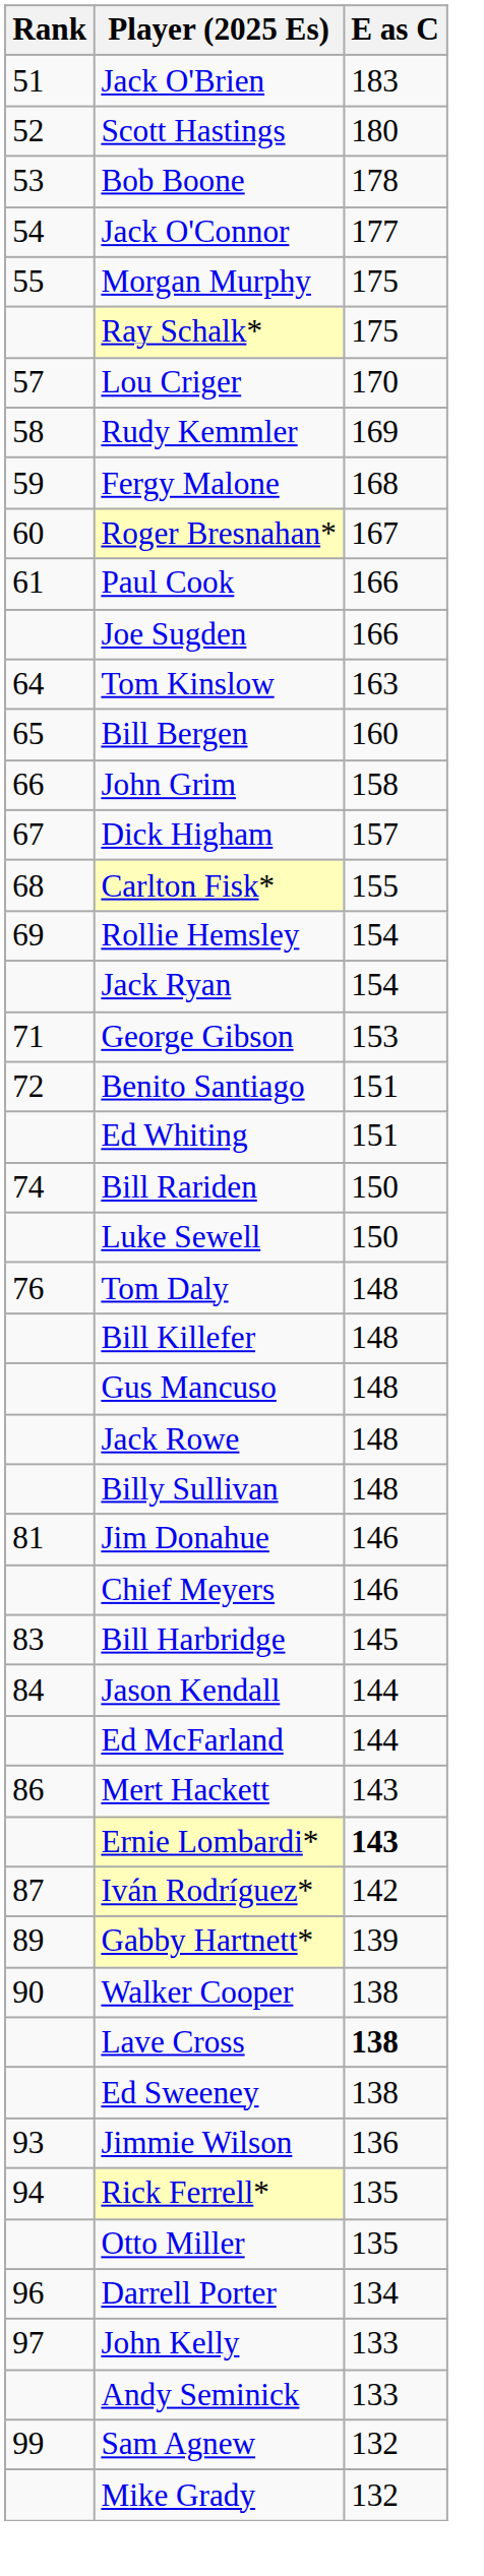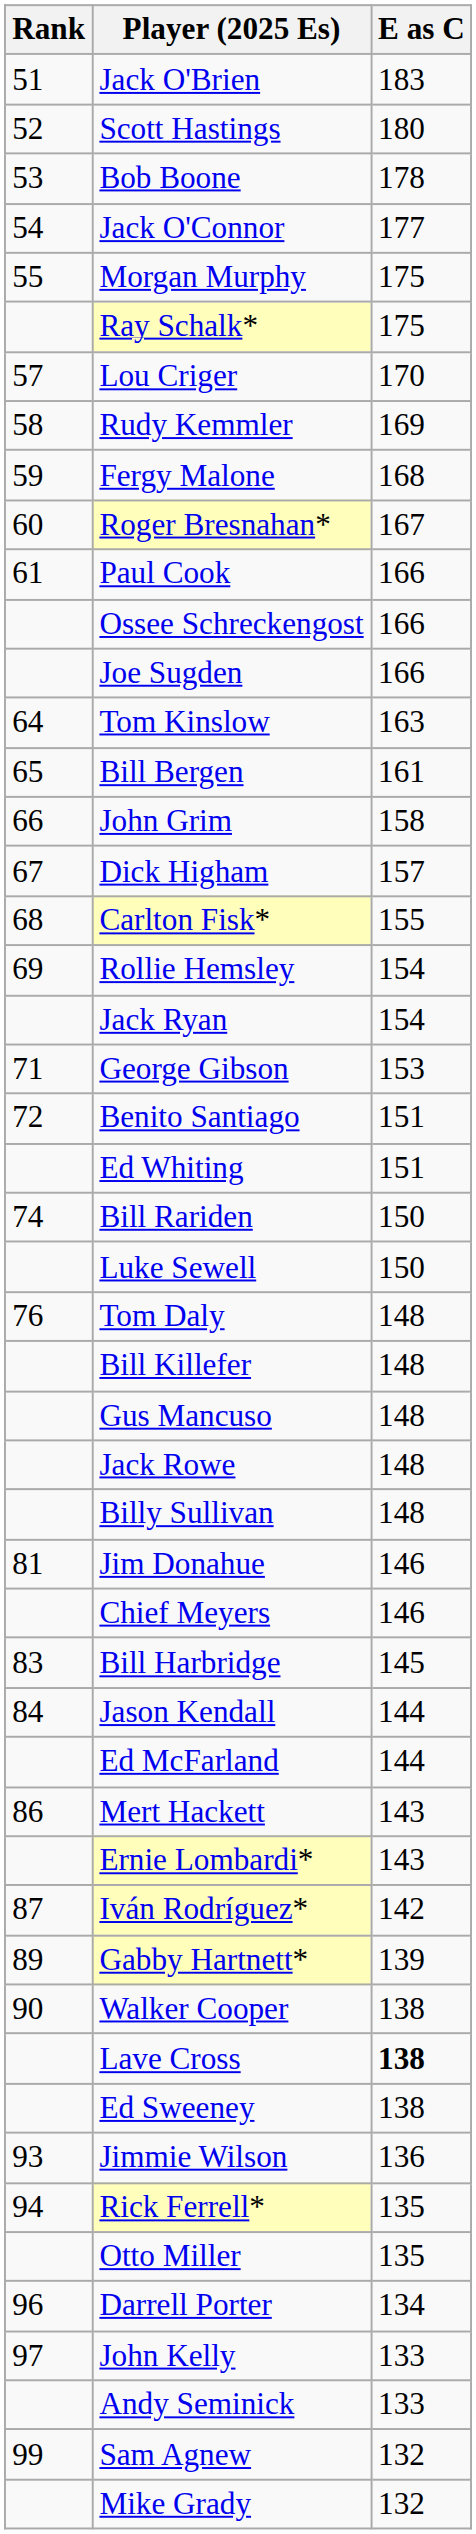 <table class="wikitable" style="float:left;">
 <tr style="white-space: nowrap;">
 <th>Rank</th>
 <th>Player (2025 Es)</th>
 <th>E as C</th>
 </tr>
 <tr>
 <td>51</td>
 <td><a href='#'>Jack O'Brien</a></td>
 <td>183</td>
 </tr>
 <tr>
 <td>52</td>
 <td><a href='#'>Scott Hastings</a></td>
 <td>180</td>
 </tr>
 <tr>
 <td>53</td>
 <td><a href='#'>Bob Boone</a></td>
 <td>178</td>
 </tr>
 <tr>
 <td>54</td>
 <td><a href='#'>Jack O'Connor</a></td>
 <td>177</td>
 </tr>
 <tr>
 <td>55</td>
 <td><a href='#'>Morgan Murphy</a></td>
 <td>175</td>
 </tr>
 <tr>
 <td></td>
 <td style="background:#ffffbb;"><a href='#'>Ray Schalk</a>*</td>
 <td>175</td>
 </tr>
 <tr>
 <td>57</td>
 <td><a href='#'>Lou Criger</a></td>
 <td>170</td>
 </tr>
 <tr>
 <td>58</td>
 <td><a href='#'>Rudy Kemmler</a></td>
 <td>169</td>
 </tr>
 <tr>
 <td>59</td>
 <td><a href='#'>Fergy Malone</a></td>
 <td>168</td>
 </tr>
 <tr>
 <td>60</td>
 <td style="background:#ffffbb;"><a href='#'>Roger Bresnahan</a>*</td>
 <td>167</td>
 </tr>
 <tr>
 <td>61</td>
 <td><a href='#'>Paul Cook</a></td>
 <td>166</td>
 </tr>
 <tr>
 <td></td>
+<td><a href='#'>Ossee Schreckengost</a></td>
+<td>166</td>
+</tr>
+<tr>
+<td></td>
 <td><a href='#'>Joe Sugden</a></td>
 <td>166</td>
 </tr>
 <tr>
 <td>64</td>
 <td><a href='#'>Tom Kinslow</a></td>
 <td>163</td>
 </tr>
 <tr>
 <td>65</td>
 <td><a href='#'>Bill Bergen</a></td>
-<td>160</td>
+<td>161</td>
 </tr>
 <tr>
 <td>66</td>
 <td><a href='#'>John Grim</a></td>
 <td>158</td>
 </tr>
 <tr>
 <td>67</td>
 <td><a href='#'>Dick Higham</a></td>
 <td>157</td>
 </tr>
 <tr>
 <td>68</td>
 <td style="background:#ffffbb;"><a href='#'>Carlton Fisk</a>*</td>
 <td>155</td>
 </tr>
 <tr>
 <td>69</td>
 <td><a href='#'>Rollie Hemsley</a></td>
 <td>154</td>
 </tr>
 <tr>
 <td></td>
 <td><a href='#'>Jack Ryan</a></td>
 <td>154</td>
 </tr>
 <tr>
 <td>71</td>
 <td><a href='#'>George Gibson</a></td>
 <td>153</td>
 </tr>
 <tr>
 <td>72</td>
 <td><a href='#'>Benito Santiago</a></td>
 <td>151</td>
 </tr>
 <tr>
 <td></td>
 <td><a href='#'>Ed Whiting</a></td>
 <td>151</td>
 </tr>
 <tr>
 <td>74</td>
 <td><a href='#'>Bill Rariden</a></td>
 <td>150</td>
 </tr>
 <tr>
 <td></td>
 <td><a href='#'>Luke Sewell</a></td>
 <td>150</td>
 </tr>
 <tr>
 <td>76</td>
 <td><a href='#'>Tom Daly</a></td>
 <td>148</td>
 </tr>
 <tr>
 <td></td>
 <td><a href='#'>Bill Killefer</a></td>
 <td>148</td>
 </tr>
 <tr>
 <td></td>
 <td><a href='#'>Gus Mancuso</a></td>
 <td>148</td>
 </tr>
 <tr>
 <td></td>
 <td><a href='#'>Jack Rowe</a></td>
 <td>148</td>
 </tr>
 <tr>
 <td></td>
 <td><a href='#'>Billy Sullivan</a></td>
 <td>148</td>
 </tr>
 <tr>
 <td>81</td>
 <td><a href='#'>Jim Donahue</a></td>
 <td>146</td>
 </tr>
 <tr>
 <td></td>
 <td><a href='#'>Chief Meyers</a></td>
 <td>146</td>
 </tr>
 <tr>
 <td>83</td>
 <td><a href='#'>Bill Harbridge</a></td>
 <td>145</td>
 </tr>
 <tr>
 <td>84</td>
 <td><a href='#'>Jason Kendall</a></td>
 <td>144</td>
 </tr>
 <tr>
 <td></td>
 <td><a href='#'>Ed McFarland</a></td>
 <td>144</td>
 </tr>
 <tr>
 <td>86</td>
 <td><a href='#'>Mert Hackett</a></td>
 <td>143</td>
 </tr>
 <tr>
 <td></td>
 <td style="background:#ffffbb;"><a href='#'>Ernie Lombardi</a>*</td>
-<td><strong>143</strong></td>
+<td>143</td>
 </tr>
 <tr>
 <td>87</td>
 <td style="background:#ffffbb;"><a href='#'>Iván Rodríguez</a>*</td>
 <td>142</td>
 </tr>
 <tr>
 <td>89</td>
 <td style="background:#ffffbb;"><a href='#'>Gabby Hartnett</a>*</td>
 <td>139</td>
 </tr>
 <tr>
 <td>90</td>
 <td><a href='#'>Walker Cooper</a></td>
 <td>138</td>
 </tr>
 <tr>
 <td></td>
 <td><a href='#'>Lave Cross</a></td>
 <td><strong>138</strong></td>
 </tr>
 <tr>
 <td></td>
 <td><a href='#'>Ed Sweeney</a></td>
 <td>138</td>
 </tr>
 <tr>
 <td>93</td>
 <td><a href='#'>Jimmie Wilson</a></td>
 <td>136</td>
 </tr>
 <tr>
 <td>94</td>
 <td style="background:#ffffbb;"><a href='#'>Rick Ferrell</a>*</td>
 <td>135</td>
 </tr>
 <tr>
 <td></td>
 <td><a href='#'>Otto Miller</a></td>
 <td>135</td>
 </tr>
 <tr>
 <td>96</td>
 <td><a href='#'>Darrell Porter</a></td>
 <td>134</td>
 </tr>
 <tr>
 <td>97</td>
 <td><a href='#'>John Kelly</a></td>
 <td>133</td>
 </tr>
 <tr>
 <td></td>
 <td><a href='#'>Andy Seminick</a></td>
 <td>133</td>
 </tr>
 <tr>
 <td>99</td>
 <td><a href='#'>Sam Agnew</a></td>
 <td>132</td>
 </tr>
 <tr>
 <td></td>
 <td><a href='#'>Mike Grady</a></td>
 <td>132</td>
 </tr>
 </table>
